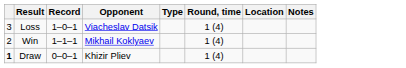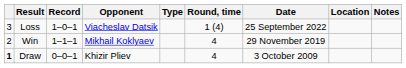 <table class="wikitable" style="text-align:center; font-size:95%">
 <tr>
 <th></th>
 <th>Result</th>
 <th>Record</th>
 <th>Opponent</th>
 <th>Type</th>
 <th>Round, time</th>
+<th>Date</th>
 <th>Location</th>
 <th>Notes</th>
 </tr>
 <tr>
 <td>3</td>
 <td>Loss</td>
 <td>1–0–1</td>
 <td style="text-align:left;"> <a href='#'>Viacheslav Datsik</a></td>
 <td></td>
 <td>1 (4)</td>
+<td>25 September 2022</td>
 <td style="text-align:left;"> </td>
 <td style="text-align:left;"></td>
 </tr>
 <tr>
 <td>2</td>
 <td>Win</td>
 <td>1–1–1</td>
 <td style="text-align:left;"> <a href='#'>Mikhail Koklyaev</a></td>
 <td></td>
-<td>1 (4)</td>
+<td>4</td>
+<td>29 November 2019</td>
 <td style="text-align:left;"> </td>
 <td style="text-align:left;"></td>
 </tr>
 <tr>
 <td><strong>1</strong></td>
 <td>Draw</td>
 <td>0–0–1</td>
 <td style="text-align:left;"> Khizir Pliev</td>
 <td></td>
-<td>1 (4)</td>
+<td>4</td>
+<td>3 October 2009</td>
 <td style="text-align:left;"> </td>
 <td style="text-align:left;"></td>
 </tr>
 </table>
